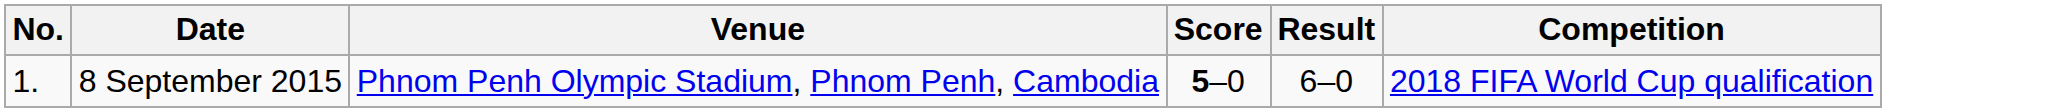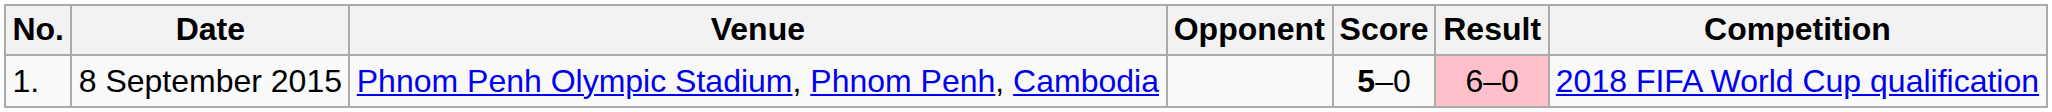 <table class="wikitable">
 <tr>
 <th>No.</th>
 <th>Date</th>
 <th>Venue</th>
+<th>Opponent</th>
 <th>Score</th>
 <th>Result</th>
 <th>Competition</th>
 </tr>
 <tr>
 <td>1.</td>
 <td>8 September 2015</td>
 <td><a href='#'>Phnom Penh Olympic Stadium</a>, <a href='#'>Phnom Penh</a>, <a href='#'>Cambodia</a></td>
+<td></td>
 <td align=center><strong>5</strong>–0</td>
-<td align=center>6–0</td>
+<td align=center style="background: pink;">6–0</td>
 <td><a href='#'>2018 FIFA World Cup qualification</a></td>
 </tr>
 </table>
